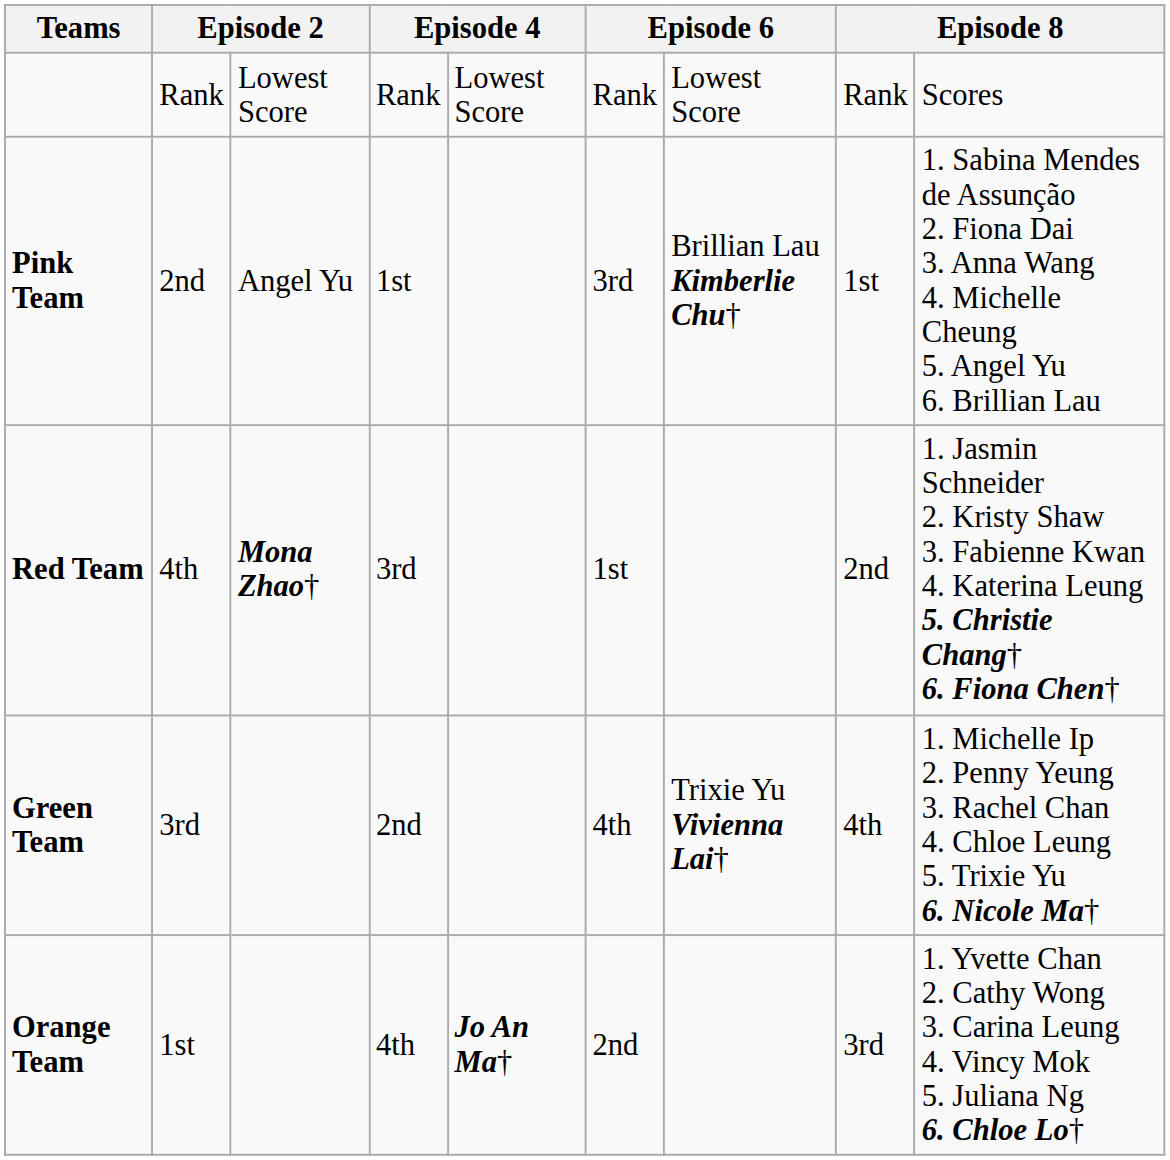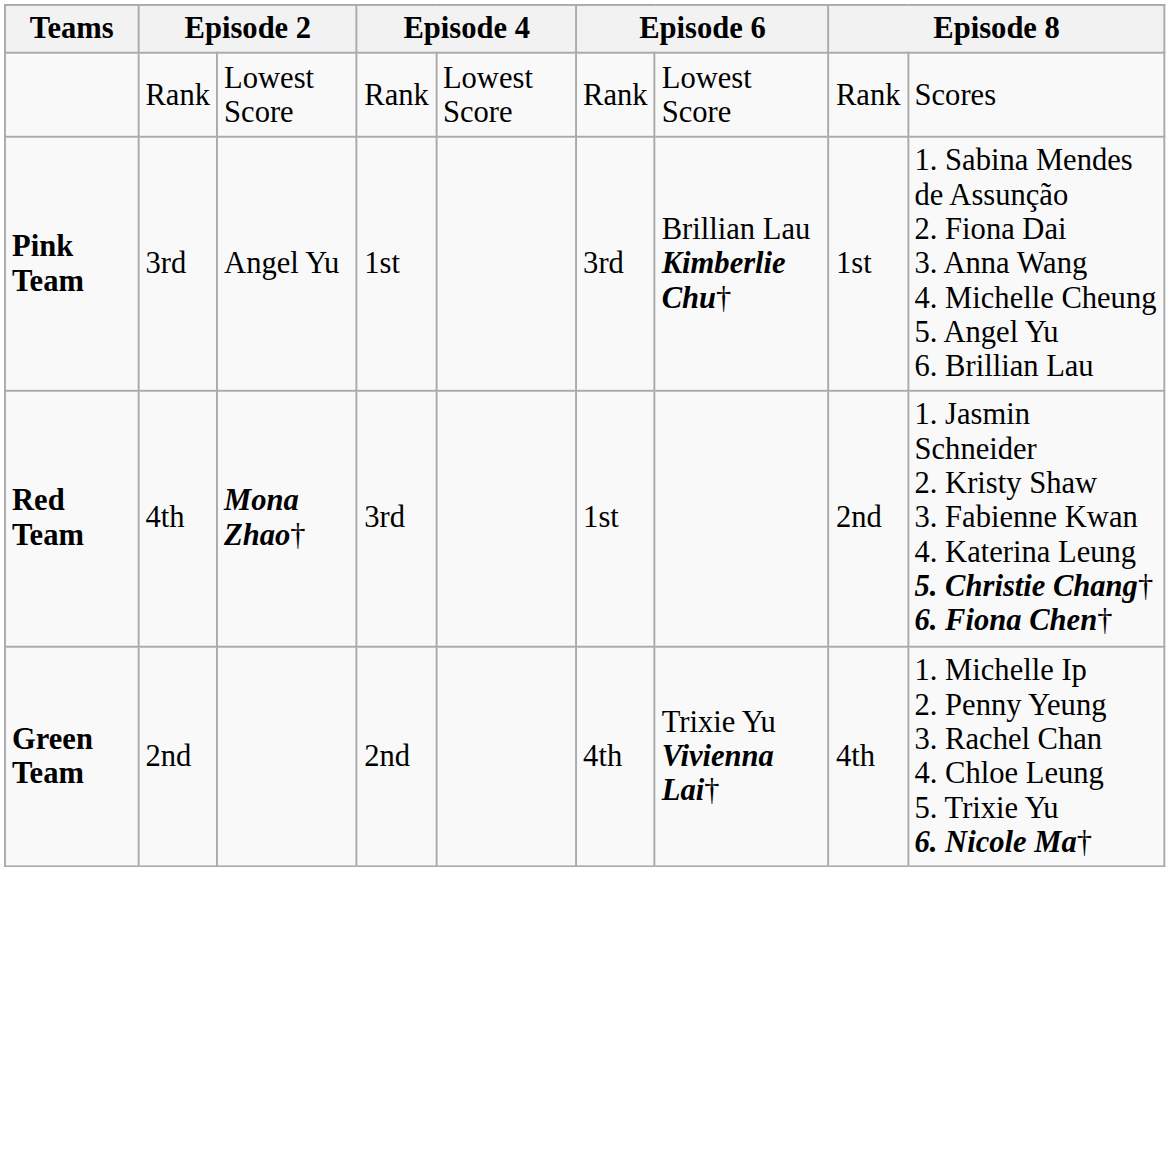 <table class="wikitable">
 <tr>
 <th>Teams</th>
 <th colspan="2">Episode 2</th>
 <th colspan="2">Episode 4</th>
 <th colspan="2">Episode 6</th>
 <th colspan="2">Episode 8</th>
 </tr>
 <tr>
 <td></td>
 <td>Rank</td>
 <td>Lowest Score</td>
 <td>Rank</td>
 <td>Lowest Score</td>
 <td>Rank</td>
 <td>Lowest Score</td>
 <td>Rank</td>
 <td>Scores</td>
 </tr>
 <tr>
 <td><strong>Pink Team</strong></td>
-<td>2nd</td>
+<td>3rd</td>
 <td>Angel Yu</td>
 <td>1st</td>
 <td></td>
 <td>3rd</td>
 <td>Brillian Lau<br><strong><em>Kimberlie Chu</em></strong>†</td>
 <td>1st</td>
 <td>1. Sabina Mendes de Assunção<br>2. Fiona Dai<br>3. Anna Wang<br>4. Michelle Cheung<br>5. Angel Yu<br>6. Brillian Lau</td>
 </tr>
 <tr>
 <td><strong>Red Team</strong></td>
 <td>4th</td>
 <td><strong><em>Mona Zhao</em></strong>†</td>
 <td>3rd</td>
 <td></td>
 <td>1st</td>
 <td></td>
 <td>2nd</td>
 <td>1. Jasmin Schneider<br>2. Kristy Shaw<br>3. Fabienne Kwan<br>4. Katerina Leung<br><strong><em>5. Christie Chang</em></strong>†<br><strong><em>6. Fiona Chen</em></strong>†</td>
 </tr>
 <tr>
 <td><strong>Green Team</strong></td>
-<td>3rd</td>
+<td>2nd</td>
 <td></td>
 <td>2nd</td>
 <td></td>
 <td>4th</td>
 <td>Trixie Yu<br><strong><em>Vivienna Lai</em></strong>†</td>
 <td>4th</td>
 <td>1. Michelle Ip<br>2. Penny Yeung<br>3. Rachel Chan<br>4. Chloe Leung<br>5. Trixie Yu<br><strong><em>6. Nicole Ma</em></strong>†</td>
 </tr>
-<tr>
-<td><strong>Orange Team</strong></td>
-<td>1st</td>
-<td></td>
-<td>4th</td>
-<td><strong><em>Jo An Ma</em></strong>†</td>
-<td>2nd</td>
-<td></td>
-<td>3rd</td>
-<td>1. Yvette Chan<br>2. Cathy Wong<br>3. Carina Leung<br>4. Vincy Mok<br>5. Juliana Ng<br><strong><em>6. Chloe Lo</em></strong>†</td>
-</tr>
 </table>
